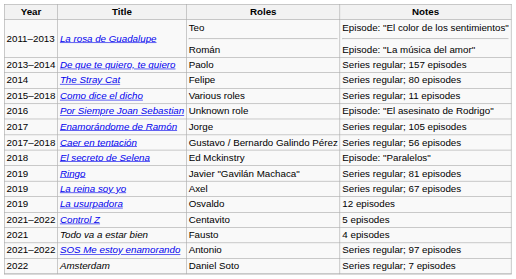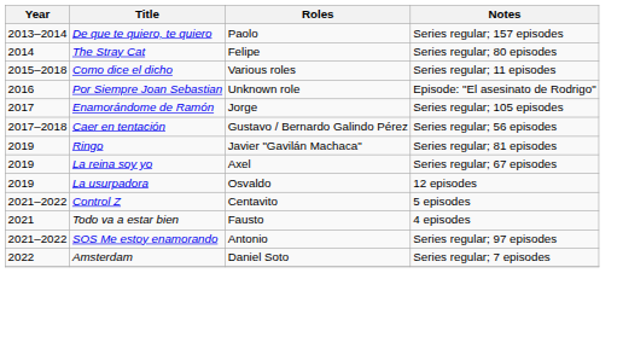 <table class="wikitable sortable">
 <tr>
 <th>Year</th>
 <th>Title</th>
 <th>Roles</th>
 <th>Notes</th>
-</tr>
-<tr>
-<td>2011–2013</td>
-<td><em><a href='#'>La rosa de Guadalupe</a></em></td>
-<td>Teo<hr>Román</td>
-<td>Episode: "El color de los sentimientos"<hr>Episode: "La música del amor"</td>
 </tr>
 <tr>
 <td>2013–2014</td>
 <td><em><a href='#'>De que te quiero, te quiero</a></em></td>
 <td>Paolo</td>
 <td>Series regular; 157 episodes</td>
 </tr>
 <tr>
 <td>2014</td>
 <td><em><a href='#'>The Stray Cat</a></em></td>
 <td>Felipe</td>
 <td>Series regular; 80 episodes</td>
 </tr>
 <tr>
 <td>2015–2018</td>
 <td><em><a href='#'>Como dice el dicho</a></em></td>
 <td>Various roles</td>
 <td>Series regular; 11 episodes</td>
 </tr>
 <tr>
 <td>2016</td>
 <td><em><a href='#'>Por Siempre Joan Sebastian</a></em></td>
 <td>Unknown role</td>
 <td>Episode: "El asesinato de Rodrigo"</td>
 </tr>
 <tr>
 <td>2017</td>
 <td><em><a href='#'>Enamorándome de Ramón</a></em></td>
 <td>Jorge</td>
 <td>Series regular; 105 episodes</td>
 </tr>
 <tr>
 <td>2017–2018</td>
 <td><em><a href='#'>Caer en tentación</a></em></td>
 <td>Gustavo / Bernardo Galindo Pérez</td>
 <td>Series regular; 56 episodes</td>
-</tr>
-<tr>
-<td>2018</td>
-<td><em><a href='#'>El secreto de Selena</a></em></td>
-<td>Ed Mckinstry</td>
-<td>Episode: "Paralelos"</td>
 </tr>
 <tr>
 <td>2019</td>
 <td><em><a href='#'>Ringo</a></em></td>
 <td>Javier "Gavilán Machaca"</td>
 <td>Series regular; 81 episodes</td>
 </tr>
 <tr>
 <td>2019</td>
 <td><em><a href='#'>La reina soy yo</a></em></td>
 <td>Axel</td>
 <td>Series regular; 67 episodes</td>
 </tr>
 <tr>
 <td>2019</td>
 <td><em><a href='#'>La usurpadora</a></em></td>
 <td>Osvaldo</td>
 <td>12 episodes</td>
 </tr>
 <tr>
 <td>2021–2022</td>
 <td><em><a href='#'>Control Z</a></em></td>
 <td>Centavito</td>
 <td>5 episodes</td>
 </tr>
 <tr>
 <td>2021</td>
 <td><em>Todo va a estar bien</em></td>
 <td>Fausto</td>
 <td>4 episodes</td>
 </tr>
 <tr>
 <td>2021–2022</td>
 <td><em><a href='#'>SOS Me estoy enamorando</a></em></td>
 <td>Antonio</td>
 <td>Series regular; 97 episodes</td>
 </tr>
 <tr>
 <td>2022</td>
 <td><em>Amsterdam</em></td>
 <td>Daniel Soto</td>
 <td>Series regular; 7 episodes</td>
 </tr>
 <tr>
 </tr>
 </table>
